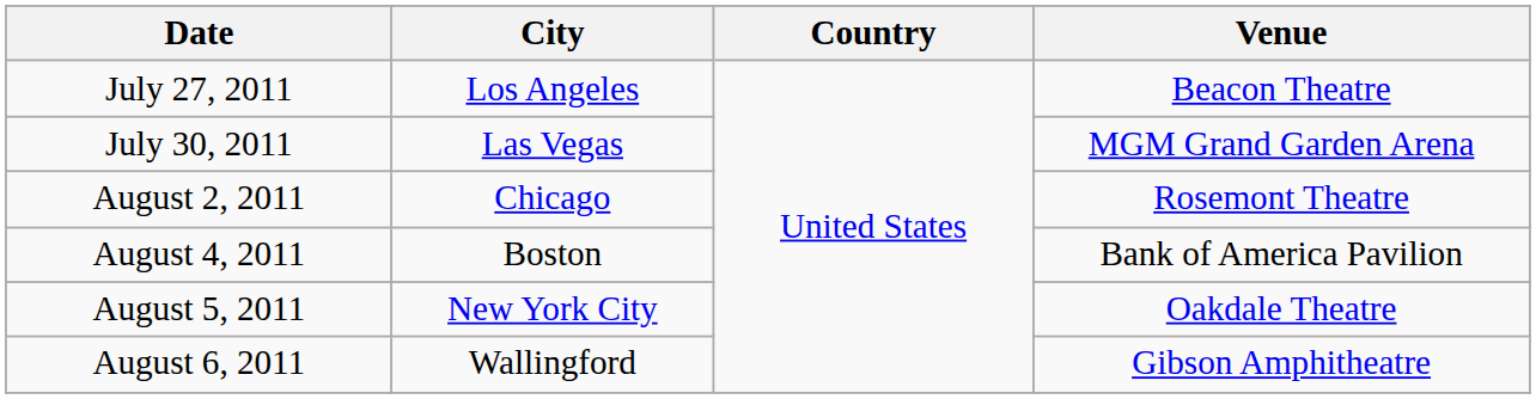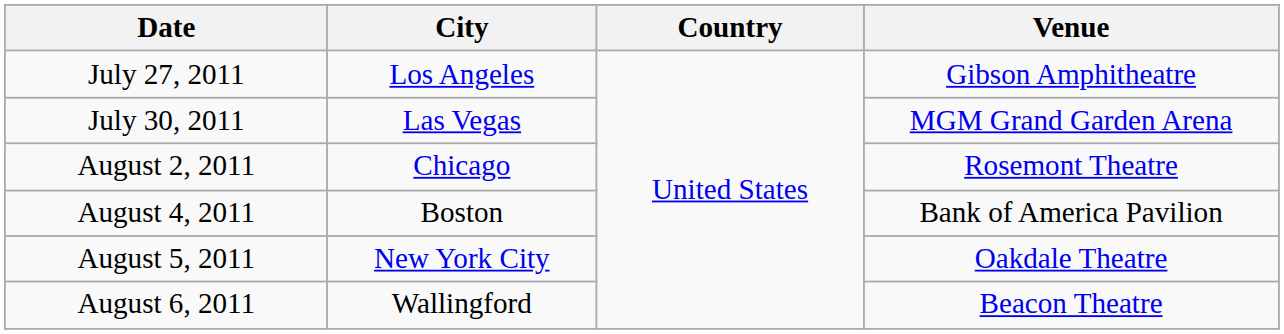 <table class="wikitable" style="text-align:center;">
 <tr>
 <th width="170">Date</th>
 <th width="140">City</th>
 <th width="140">Country</th>
 <th width="220">Venue</th>
 </tr>
 <tr>
 <td>July 27, 2011</td>
 <td><a href='#'>Los Angeles</a></td>
 <td rowspan="6"><a href='#'>United States</a></td>
-<td><a href='#'>Beacon Theatre</a></td>
+<td><a href='#'>Gibson Amphitheatre</a></td>
 </tr>
 <tr>
 <td>July 30, 2011</td>
 <td><a href='#'>Las Vegas</a></td>
 <td><a href='#'>MGM Grand Garden Arena</a></td>
 </tr>
 <tr>
 <td>August 2, 2011</td>
 <td><a href='#'>Chicago</a></td>
 <td><a href='#'>Rosemont Theatre</a></td>
 </tr>
 <tr>
 <td>August 4, 2011</td>
 <td>Boston</td>
 <td>Bank of America Pavilion</td>
 </tr>
 <tr>
 <td>August 5, 2011</td>
 <td><a href='#'>New York City</a></td>
 <td><a href='#'>Oakdale Theatre</a></td>
 </tr>
 <tr>
 <td>August 6, 2011</td>
 <td>Wallingford</td>
-<td><a href='#'>Gibson Amphitheatre</a></td>
+<td><a href='#'>Beacon Theatre</a></td>
 </tr>
 </table>
